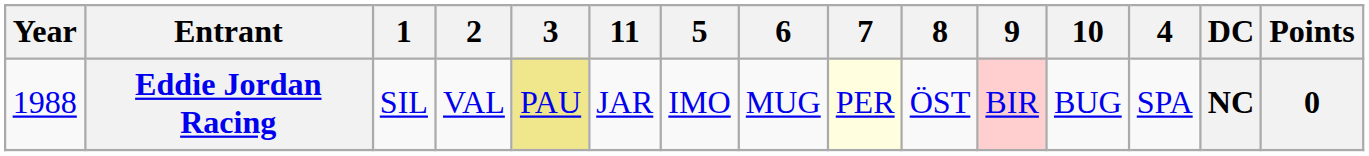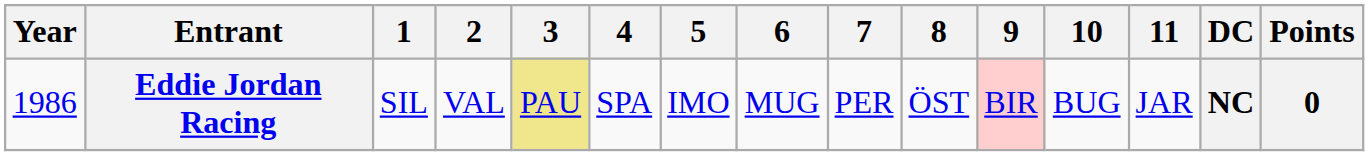 <table class="wikitable" style="text-align:center; font-size:90%">
 <tr>
 <th>Year</th>
 <th>Entrant</th>
 <th>1</th>
 <th>2</th>
 <th>3</th>
-<th>11</th>
+<th>4</th>
 <th>5</th>
 <th>6</th>
 <th>7</th>
 <th>8</th>
 <th>9</th>
 <th>10</th>
-<th>4</th>
+<th>11</th>
 <th>DC</th>
 <th>Points</th>
 </tr>
 <tr>
-<td><a href='#'>1988</a></td>
+<td><a href='#'>1986</a></td>
 <th><a href='#'>Eddie Jordan Racing</a></th>
 <td><a href='#'>SIL</a></td>
 <td><a href='#'>VAL</a></td>
 <td style="background: khaki;"><a href='#'>PAU</a></td>
-<td><a href='#'>JAR</a></td>
+<td><a href='#'>SPA</a></td>
 <td><a href='#'>IMO</a></td>
 <td><a href='#'>MUG</a></td>
-<td style="background: lightyellow;"><a href='#'>PER</a></td>
+<td><a href='#'>PER</a></td>
 <td><a href='#'>ÖST</a></td>
 <td style="background:#FFCFCF;"><a href='#'>BIR</a><br></td>
 <td><a href='#'>BUG</a></td>
-<td><a href='#'>SPA</a></td>
+<td><a href='#'>JAR</a></td>
 <th>NC</th>
 <th>0</th>
 </tr>
 </table>
